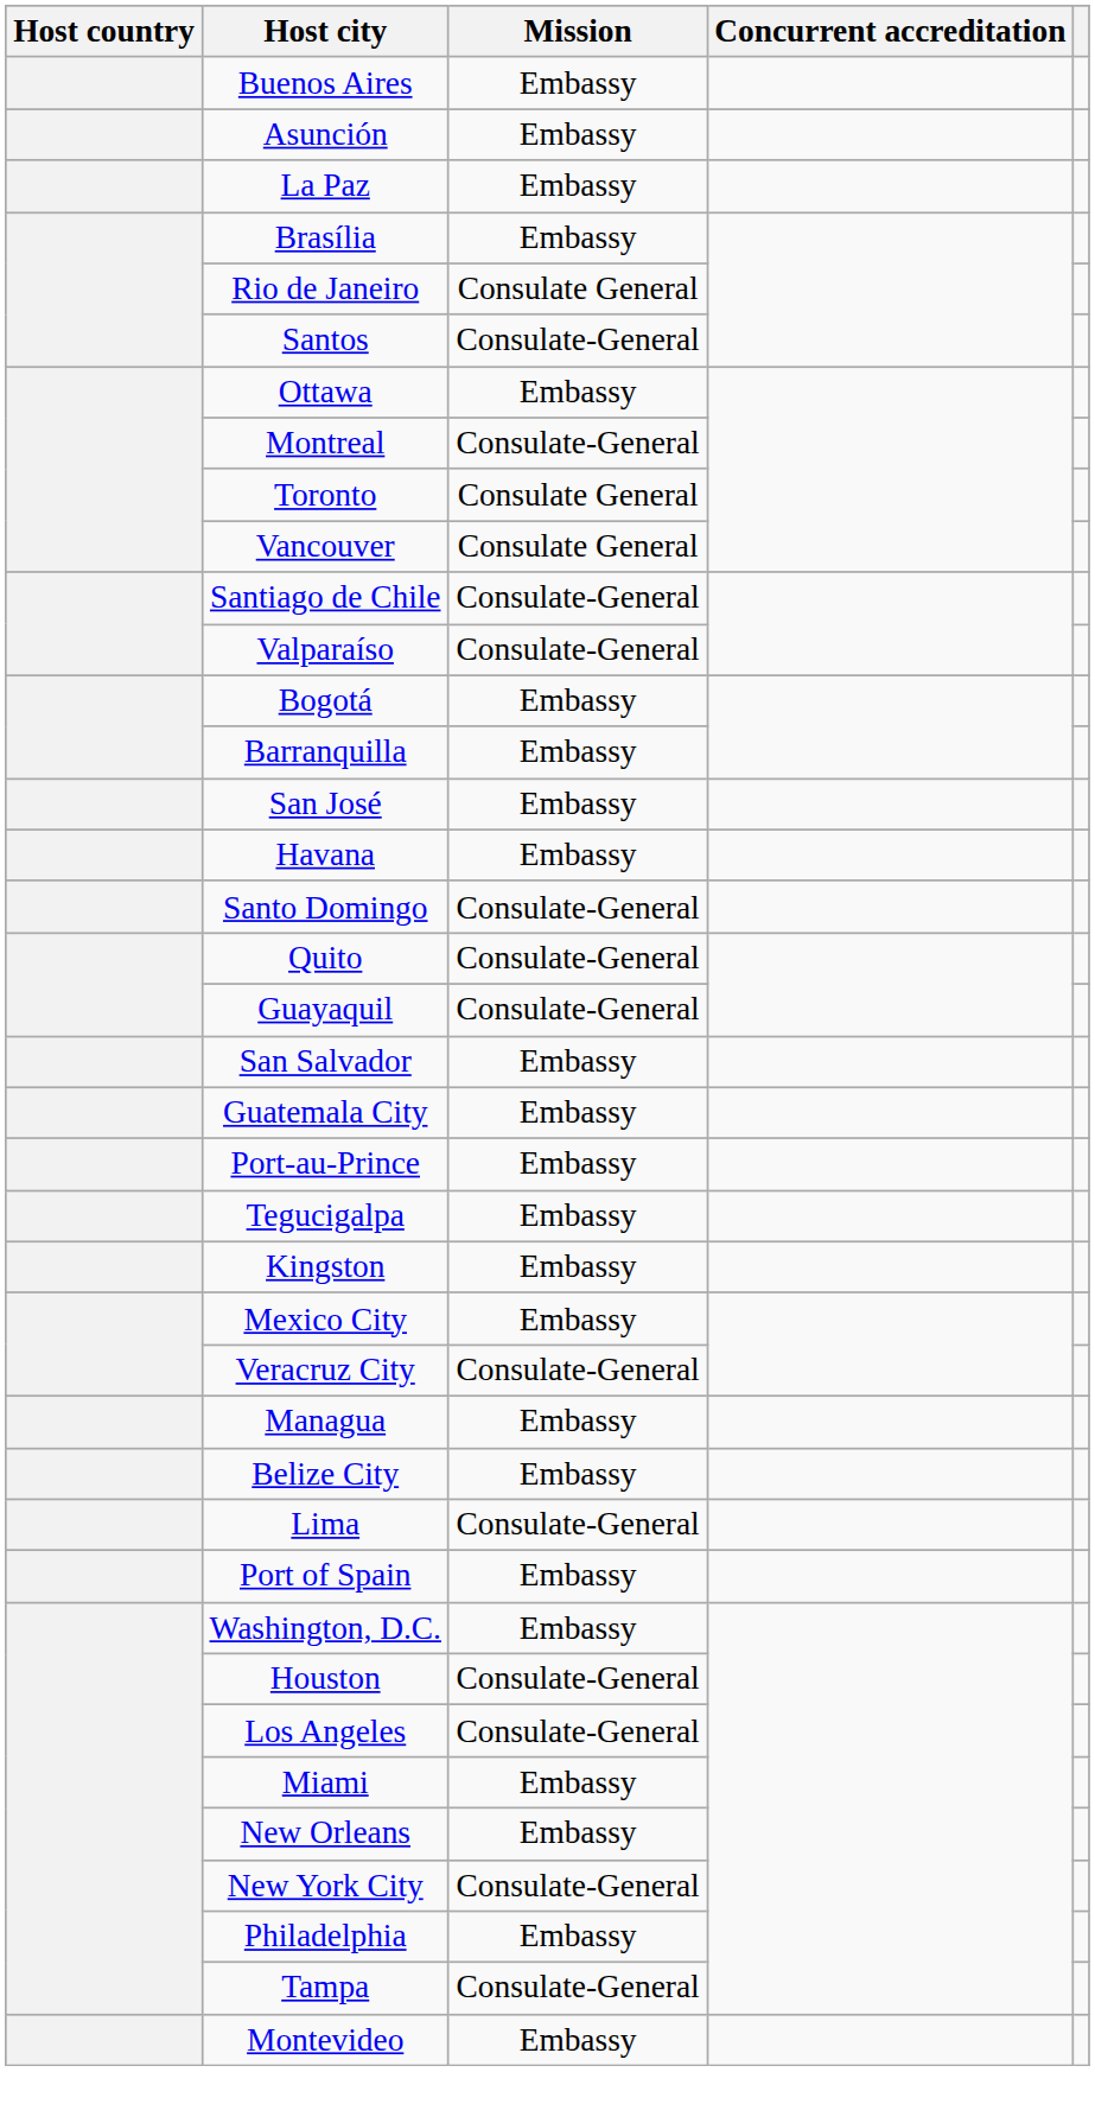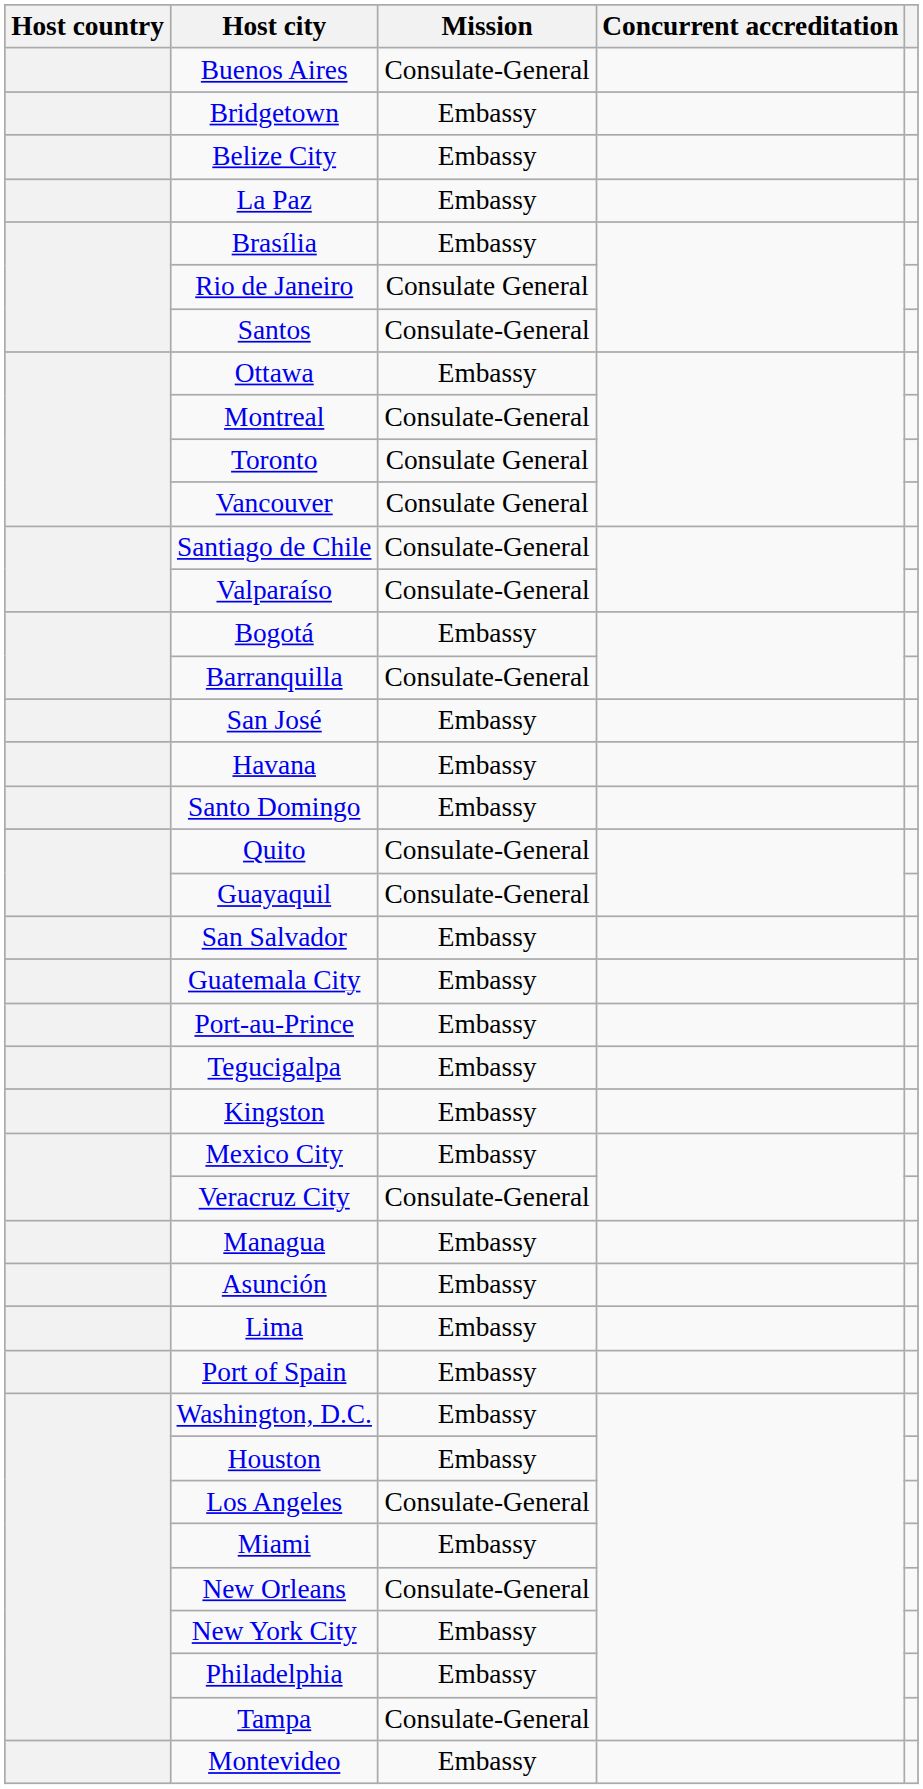 <table class="wikitable plainrowheaders" style="text-align:center;">
 <tr>
 <th scope="col">Host country</th>
 <th scope="col">Host city</th>
 <th scope="col">Mission</th>
 <th scope="col">Concurrent accreditation</th>
 <th scope="col"></th>
 </tr>
 <tr>
 <th scope="row"></th>
 <td><a href='#'>Buenos Aires</a></td>
+<td>Consulate-General</td>
+<td></td>
+<td></td>
+</tr>
+<tr>
+<th scope="row"></th>
+<td><a href='#'>Bridgetown</a></td>
 <td>Embassy</td>
 <td></td>
 <td></td>
 </tr>
 <tr>
 <th scope="row"></th>
-<td><a href='#'>Asunción</a></td>
+<td><a href='#'>Belize City</a></td>
 <td>Embassy</td>
 <td></td>
 <td></td>
 </tr>
 <tr>
 <th scope="row"></th>
 <td><a href='#'>La Paz</a></td>
 <td>Embassy</td>
 <td></td>
 <td></td>
 </tr>
 <tr>
 <th scope="row" rowspan="3"></th>
 <td><a href='#'>Brasília</a></td>
 <td>Embassy</td>
 <td rowspan="3"></td>
 <td></td>
 </tr>
 <tr>
 <td><a href='#'>Rio de Janeiro</a></td>
 <td>Consulate General</td>
 <td></td>
 </tr>
 <tr>
 <td><a href='#'>Santos</a></td>
 <td>Consulate-General</td>
 <td></td>
 </tr>
 <tr>
 <th scope="row" rowspan="4"></th>
 <td><a href='#'>Ottawa</a></td>
 <td>Embassy</td>
 <td rowspan="4"></td>
 <td></td>
 </tr>
 <tr>
 <td><a href='#'>Montreal</a></td>
 <td>Consulate-General</td>
 <td></td>
 </tr>
 <tr>
 <td><a href='#'>Toronto</a></td>
 <td>Consulate General</td>
 <td></td>
 </tr>
 <tr>
 <td><a href='#'>Vancouver</a></td>
 <td>Consulate General</td>
 <td></td>
 </tr>
 <tr>
 <th scope="row" rowspan="2"></th>
 <td><a href='#'>Santiago de Chile</a></td>
 <td>Consulate-General</td>
 <td rowspan="2"></td>
 <td></td>
 </tr>
 <tr>
 <td><a href='#'>Valparaíso</a></td>
 <td>Consulate-General</td>
 <td></td>
 </tr>
 <tr>
 <th scope="row" rowspan="2"></th>
 <td><a href='#'>Bogotá</a></td>
 <td>Embassy</td>
 <td rowspan="2"></td>
 <td></td>
 </tr>
 <tr>
 <td><a href='#'>Barranquilla</a></td>
-<td>Embassy</td>
+<td>Consulate-General</td>
 <td></td>
 </tr>
 <tr>
 <th scope="row"></th>
 <td><a href='#'>San José</a></td>
 <td>Embassy</td>
 <td></td>
 <td></td>
 </tr>
 <tr>
 <th scope="row"></th>
 <td><a href='#'>Havana</a></td>
 <td>Embassy</td>
 <td></td>
 <td></td>
 </tr>
 <tr>
 <th scope="row"></th>
 <td><a href='#'>Santo Domingo</a></td>
-<td>Consulate-General</td>
+<td>Embassy</td>
 <td></td>
 <td></td>
 </tr>
 <tr>
 <th scope="row" rowspan="2"></th>
 <td><a href='#'>Quito</a></td>
 <td>Consulate-General</td>
 <td rowspan="2"></td>
 <td></td>
 </tr>
 <tr>
 <td><a href='#'>Guayaquil</a></td>
 <td>Consulate-General</td>
 <td></td>
 </tr>
 <tr>
 <th scope="row"></th>
 <td><a href='#'>San Salvador</a></td>
 <td>Embassy</td>
 <td></td>
 <td></td>
 </tr>
 <tr>
 <th scope="row"></th>
 <td><a href='#'>Guatemala City</a></td>
 <td>Embassy</td>
 <td></td>
 <td></td>
 </tr>
 <tr>
 <th scope="row"></th>
 <td><a href='#'>Port-au-Prince</a></td>
 <td>Embassy</td>
 <td></td>
 <td></td>
 </tr>
 <tr>
 <th scope="row"></th>
 <td><a href='#'>Tegucigalpa</a></td>
 <td>Embassy</td>
 <td></td>
 <td></td>
 </tr>
 <tr>
 <th scope="row"></th>
 <td><a href='#'>Kingston</a></td>
 <td>Embassy</td>
 <td></td>
 <td></td>
 </tr>
 <tr>
 <th scope="row" rowspan="2"></th>
 <td><a href='#'>Mexico City</a></td>
 <td>Embassy</td>
 <td rowspan="2"></td>
 <td></td>
 </tr>
 <tr>
 <td><a href='#'>Veracruz City</a></td>
 <td>Consulate-General</td>
 <td></td>
 </tr>
 <tr>
 <th scope="row"></th>
 <td><a href='#'>Managua</a></td>
 <td>Embassy</td>
 <td></td>
 <td></td>
 </tr>
 <tr>
 <th scope="row"></th>
-<td><a href='#'>Belize City</a></td>
+<td><a href='#'>Asunción</a></td>
 <td>Embassy</td>
 <td></td>
 <td></td>
 </tr>
 <tr>
 <th scope="row"></th>
 <td><a href='#'>Lima</a></td>
-<td>Consulate-General</td>
+<td>Embassy</td>
 <td></td>
 <td></td>
 </tr>
 <tr>
 <th scope="row"></th>
 <td><a href='#'>Port of Spain</a></td>
 <td>Embassy</td>
 <td></td>
 <td></td>
 </tr>
 <tr>
 <th scope="row" rowspan="8"></th>
 <td><a href='#'>Washington, D.C.</a></td>
 <td>Embassy</td>
 <td rowspan="8"></td>
 <td></td>
 </tr>
 <tr>
 <td><a href='#'>Houston</a></td>
-<td>Consulate-General</td>
+<td>Embassy</td>
 <td></td>
 </tr>
 <tr>
 <td><a href='#'>Los Angeles</a></td>
 <td>Consulate-General</td>
 <td></td>
 </tr>
 <tr>
 <td><a href='#'>Miami</a></td>
 <td>Embassy</td>
 <td></td>
 </tr>
 <tr>
 <td><a href='#'>New Orleans</a></td>
-<td>Embassy</td>
+<td>Consulate-General</td>
 <td></td>
 </tr>
 <tr>
 <td><a href='#'>New York City</a></td>
-<td>Consulate-General</td>
+<td>Embassy</td>
 <td></td>
 </tr>
 <tr>
 <td><a href='#'>Philadelphia</a></td>
 <td>Embassy</td>
 <td></td>
 </tr>
 <tr>
 <td><a href='#'>Tampa</a></td>
 <td>Consulate-General</td>
 <td></td>
 </tr>
 <tr>
 <th scope="row"></th>
 <td><a href='#'>Montevideo</a></td>
 <td>Embassy</td>
 <td></td>
 <td></td>
 </tr>
 </table>
